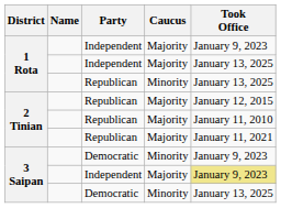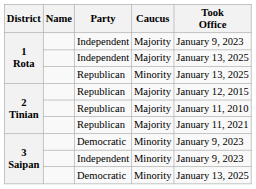 <table class="wikitable sortable">
 <tr>
 <th>District</th>
 <th>Name</th>
 <th>Party</th>
 <th>Caucus</th>
 <th>Took<br>Office</th>
 </tr>
 <tr>
 <th rowspan=3>1<br>Rota</th>
 <td></td>
 <td>Independent</td>
 <td>Majority</td>
 <td>January 9, 2023</td>
 </tr>
 <tr>
 <td></td>
 <td>Independent</td>
 <td>Majority</td>
 <td>January 13, 2025</td>
 </tr>
 <tr>
 <td></td>
 <td>Republican</td>
 <td>Minority</td>
 <td>January 13, 2025</td>
 </tr>
 <tr>
 <th rowspan=3>2<br>Tinian</th>
 <td></td>
 <td>Republican</td>
 <td>Majority</td>
 <td>January 12, 2015</td>
 </tr>
 <tr>
 <td></td>
 <td>Republican</td>
 <td>Majority</td>
 <td>January 11, 2010</td>
 </tr>
 <tr>
 <td></td>
 <td>Republican</td>
 <td>Majority</td>
 <td>January 11, 2021</td>
 </tr>
 <tr>
 <th rowspan=3>3<br>Saipan</th>
 <td></td>
 <td>Democratic</td>
 <td>Minority</td>
 <td>January 9, 2023</td>
 </tr>
 <tr>
 <td></td>
 <td>Independent</td>
-<td>Majority</td>
-<td style="background: khaki;">January 9, 2023</td>
+<td>Minority</td>
+<td>January 9, 2023</td>
 </tr>
 <tr>
 <td></td>
 <td>Democratic</td>
 <td>Minority</td>
 <td>January 13, 2025</td>
 </tr>
 </table>
